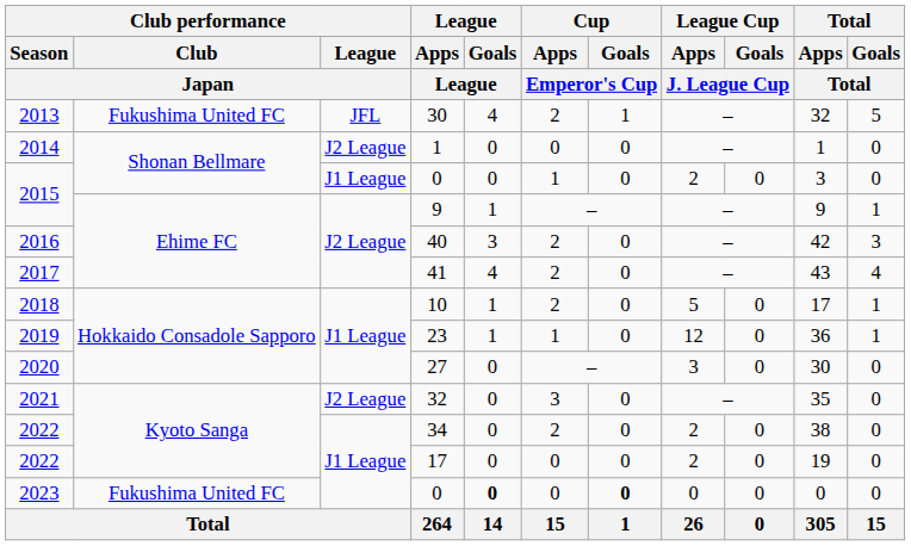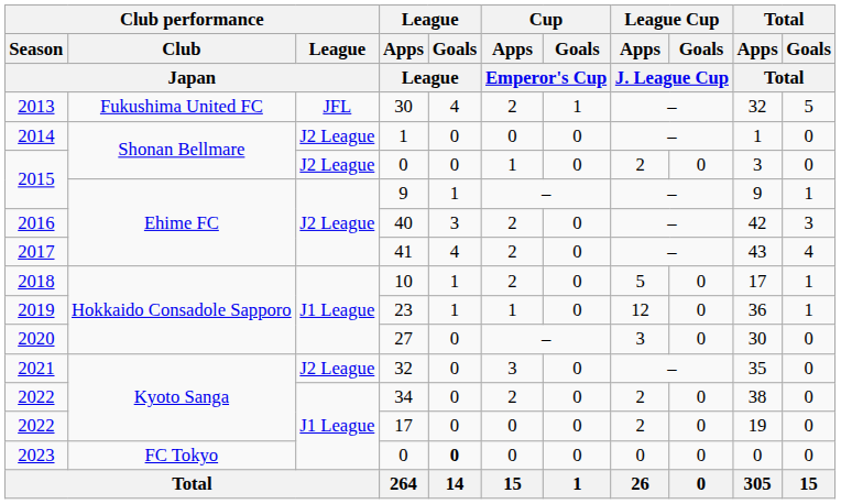 <table class="wikitable" style="text-align:center;">
 <tr>
 <th colspan=3>Club performance</th>
 <th colspan=2>League</th>
 <th colspan=2>Cup</th>
 <th colspan=2>League Cup</th>
 <th colspan=2>Total</th>
 </tr>
 <tr>
 <th>Season</th>
 <th>Club</th>
 <th>League</th>
 <th>Apps</th>
 <th>Goals</th>
 <th>Apps</th>
 <th>Goals</th>
 <th>Apps</th>
 <th>Goals</th>
 <th>Apps</th>
 <th>Goals</th>
 </tr>
 <tr>
 <th colspan=3>Japan</th>
 <th colspan=2>League</th>
 <th colspan=2><a href='#'>Emperor's Cup</a></th>
 <th colspan=2><a href='#'>J. League Cup</a></th>
 <th colspan=2>Total</th>
 </tr>
 <tr>
 <td><a href='#'>2013</a></td>
 <td><a href='#'>Fukushima United FC</a></td>
 <td><a href='#'>JFL</a></td>
 <td>30</td>
 <td>4</td>
 <td>2</td>
 <td>1</td>
 <td colspan="2">–</td>
 <td>32</td>
 <td>5</td>
 </tr>
 <tr>
 <td><a href='#'>2014</a></td>
 <td rowspan=2><a href='#'>Shonan Bellmare</a></td>
 <td><a href='#'>J2 League</a></td>
 <td>1</td>
 <td>0</td>
 <td>0</td>
 <td>0</td>
 <td colspan="2">–</td>
 <td>1</td>
 <td>0</td>
 </tr>
 <tr>
 <td rowspan="2"><a href='#'>2015</a></td>
-<td><a href='#'>J1 League</a></td>
+<td><a href='#'>J2 League</a></td>
 <td>0</td>
 <td>0</td>
 <td>1</td>
 <td>0</td>
 <td>2</td>
 <td>0</td>
 <td>3</td>
 <td>0</td>
 </tr>
 <tr>
 <td rowspan="3"><a href='#'>Ehime FC</a></td>
 <td rowspan="3"><a href='#'>J2 League</a></td>
 <td>9</td>
 <td>1</td>
 <td colspan="2">–</td>
 <td colspan="2">–</td>
 <td>9</td>
 <td>1</td>
 </tr>
 <tr>
 <td><a href='#'>2016</a></td>
 <td>40</td>
 <td>3</td>
 <td>2</td>
 <td>0</td>
 <td colspan="2">–</td>
 <td>42</td>
 <td>3</td>
 </tr>
 <tr>
 <td><a href='#'>2017</a></td>
 <td>41</td>
 <td>4</td>
 <td>2</td>
 <td>0</td>
 <td colspan="2">–</td>
 <td>43</td>
 <td>4</td>
 </tr>
 <tr>
 <td><a href='#'>2018</a></td>
 <td rowspan="3"><a href='#'>Hokkaido Consadole Sapporo</a></td>
 <td rowspan="3"><a href='#'>J1 League</a></td>
 <td>10</td>
 <td>1</td>
 <td>2</td>
 <td>0</td>
 <td>5</td>
 <td>0</td>
 <td>17</td>
 <td>1</td>
 </tr>
 <tr>
 <td><a href='#'>2019</a></td>
 <td>23</td>
 <td>1</td>
 <td>1</td>
 <td>0</td>
 <td>12</td>
 <td>0</td>
 <td>36</td>
 <td>1</td>
 </tr>
 <tr>
 <td><a href='#'>2020</a></td>
 <td>27</td>
 <td>0</td>
 <td colspan="2">–</td>
 <td>3</td>
 <td>0</td>
 <td>30</td>
 <td>0</td>
 </tr>
 <tr>
 <td><a href='#'>2021</a></td>
 <td rowspan="3"><a href='#'>Kyoto Sanga</a></td>
 <td><a href='#'>J2 League</a></td>
 <td>32</td>
 <td>0</td>
 <td>3</td>
 <td>0</td>
 <td colspan="2">–</td>
 <td>35</td>
 <td>0</td>
 </tr>
 <tr>
 <td><a href='#'>2022</a></td>
 <td rowspan="3"><a href='#'>J1 League</a></td>
 <td>34</td>
 <td>0</td>
 <td>2</td>
 <td>0</td>
 <td>2</td>
 <td>0</td>
 <td>38</td>
 <td>0</td>
 </tr>
 <tr>
 <td><a href='#'>2022</a></td>
 <td>17</td>
 <td>0</td>
 <td>0</td>
 <td>0</td>
 <td>2</td>
 <td>0</td>
 <td>19</td>
 <td>0</td>
 </tr>
 <tr>
 <td><a href='#'>2023</a></td>
-<td><a href='#'>Fukushima United FC</a></td>
+<td><a href='#'>FC Tokyo</a></td>
 <td>0</td>
 <td><strong>0</strong></td>
 <td>0</td>
-<td><strong>0</strong></td>
+<td>0</td>
 <td>0</td>
 <td>0</td>
 <td>0</td>
 <td>0</td>
 </tr>
 <tr>
 <th colspan="3">Total</th>
 <th>264</th>
 <th>14</th>
 <th>15</th>
 <th>1</th>
 <th>26</th>
 <th>0</th>
 <th>305</th>
 <th>15</th>
 </tr>
 </table>
